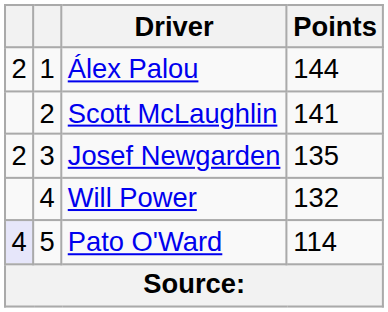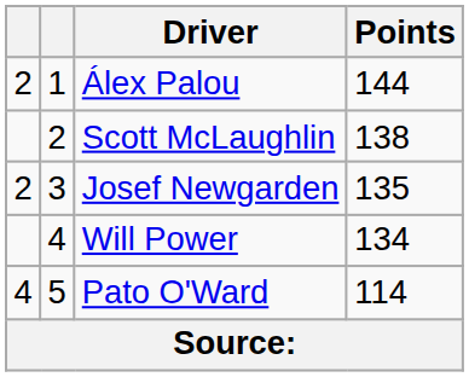 <table class="wikitable" style="font-size: 85%;">
 <tr>
 <th scope="col"></th>
 <th scope="col"></th>
 <th scope="col">Driver</th>
 <th scope="col">Points</th>
 </tr>
 <tr>
 <td align="left"> 2</td>
 <td align="center">1</td>
 <td> <a href='#'>Álex Palou</a></td>
 <td align="left">144</td>
 </tr>
 <tr>
 <td align="left"></td>
 <td align="center">2</td>
 <td> <a href='#'>Scott McLaughlin</a></td>
-<td align="left">141</td>
+<td align="left">138</td>
 </tr>
 <tr>
 <td align="left"> 2</td>
 <td align="center">3</td>
 <td> <a href='#'>Josef Newgarden</a></td>
 <td align="left">135</td>
 </tr>
 <tr>
 <td align="left"></td>
 <td align="center">4</td>
 <td> <a href='#'>Will Power</a></td>
-<td align="left">132</td>
+<td align="left">134</td>
 </tr>
 <tr>
-<td align="left" style="background: lavender;"> 4</td>
+<td align="left"> 4</td>
 <td align="center">5</td>
 <td> <a href='#'>Pato O'Ward</a></td>
 <td align="left">114</td>
 </tr>
 <tr>
 <th colspan=4>Source:</th>
 </tr>
 </table>
